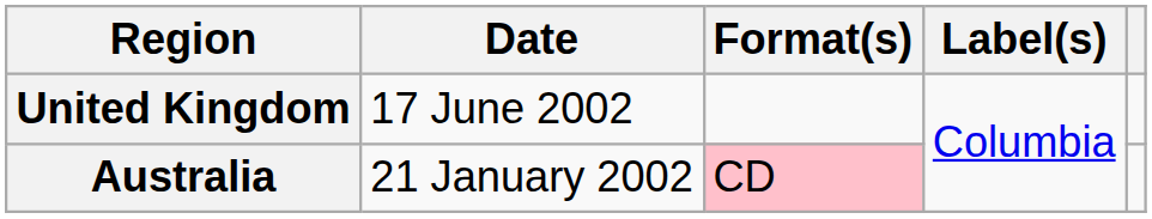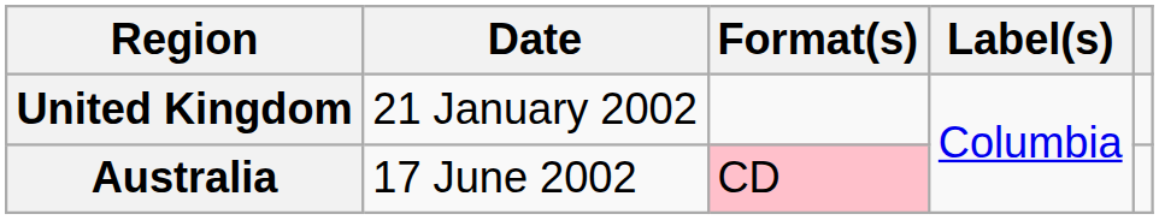 <table class="wikitable plainrowheaders">
 <tr>
 <th scope="col">Region</th>
 <th scope="col">Date</th>
 <th scope="col">Format(s)</th>
 <th scope="col">Label(s)</th>
 <th scope="col"></th>
 </tr>
 <tr>
 <th scope="row">United Kingdom</th>
-<td>17 June 2002</td>
+<td>21 January 2002</td>
 <td></td>
 <td rowspan="2"><a href='#'>Columbia</a></td>
 <td></td>
 </tr>
 <tr>
 <th scope="row">Australia</th>
-<td>21 January 2002</td>
+<td>17 June 2002</td>
 <td style="background: pink;">CD</td>
 <td></td>
 </tr>
 </table>
